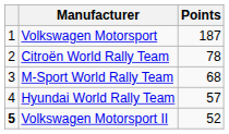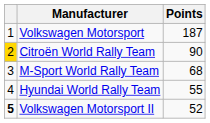 <table class="wikitable" style="font-size: 95%;">
 <tr>
 <th></th>
 <th>Manufacturer</th>
 <th>Points</th>
 </tr>
 <tr>
 <td>1</td>
 <td> <a href='#'>Volkswagen Motorsport</a></td>
 <td align="right">187</td>
 </tr>
 <tr>
-<td>2</td>
+<td style="background: gold;">2</td>
 <td> <a href='#'>Citroën World Rally Team</a></td>
-<td align="right">78</td>
+<td align="right">90</td>
 </tr>
 <tr>
 <td>3</td>
 <td> <a href='#'>M-Sport World Rally Team</a></td>
 <td align="right">68</td>
 </tr>
 <tr>
 <td>4</td>
 <td> <a href='#'>Hyundai World Rally Team</a></td>
-<td align="right">57</td>
+<td align="right">55</td>
 </tr>
 <tr>
 <td><strong>5</strong></td>
 <td> <a href='#'>Volkswagen Motorsport II</a></td>
 <td align="right">52</td>
 </tr>
 </table>
